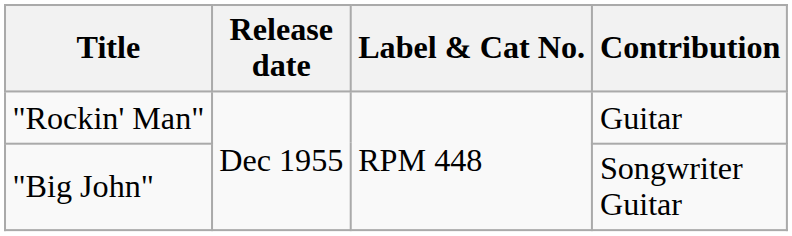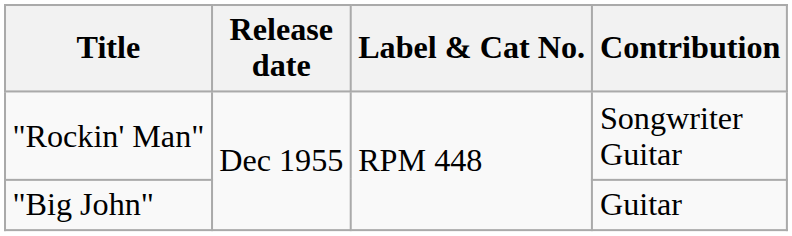 <table class="wikitable">
 <tr>
 <th>Title</th>
 <th>Release<br>date</th>
 <th>Label & Cat No.</th>
 <th>Contribution</th>
 </tr>
 <tr>
 <td>"Rockin' Man"</td>
 <td rowspan="2">Dec 1955<br></td>
 <td rowspan="2">RPM 448</td>
-<td>Guitar</td>
+<td>Songwriter<br>Guitar</td>
 </tr>
 <tr>
 <td>"Big John"</td>
-<td>Songwriter<br>Guitar</td>
+<td>Guitar</td>
 </tr>
 </table>
